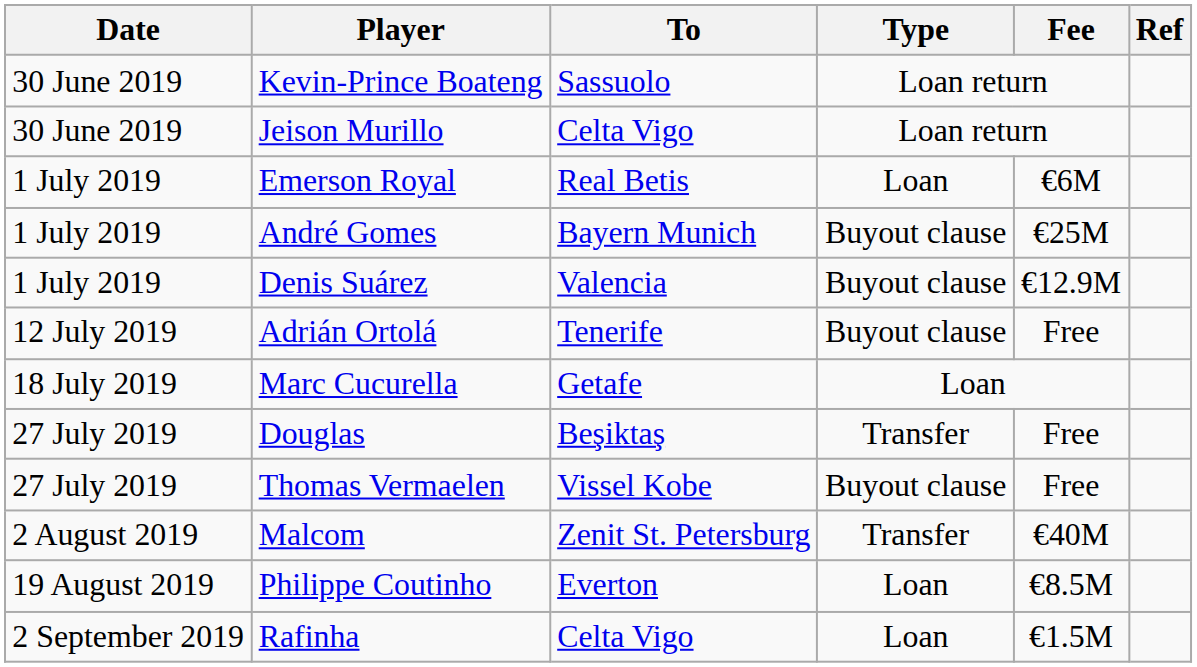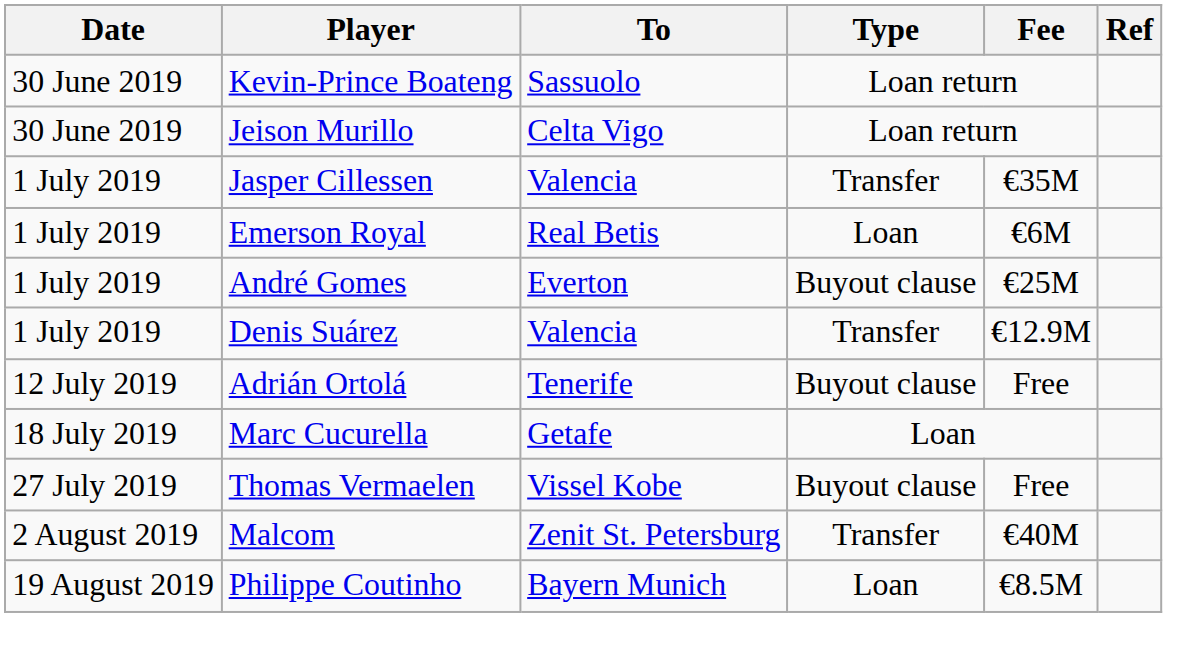 <table class="wikitable">
 <tr>
 <th>Date</th>
 <th>Player</th>
 <th>To</th>
 <th>Type</th>
 <th>Fee</th>
 <th>Ref</th>
 </tr>
 <tr>
 <td>30 June 2019</td>
 <td> <a href='#'>Kevin-Prince Boateng</a></td>
 <td> <a href='#'>Sassuolo</a></td>
 <td style="text-align:center;" colspan="2">Loan return</td>
 <td align=center></td>
 </tr>
 <tr>
 <td>30 June 2019</td>
 <td> <a href='#'>Jeison Murillo</a></td>
 <td><a href='#'>Celta Vigo</a></td>
 <td style="text-align:center;" colspan="2">Loan return</td>
 <td align=center></td>
 </tr>
 <tr>
 <td>1 July 2019</td>
+<td> <a href='#'>Jasper Cillessen</a></td>
+<td><a href='#'>Valencia</a></td>
+<td align=center>Transfer</td>
+<td align=center>€35M</td>
+<td align=center></td>
+</tr>
+<tr>
+<td>1 July 2019</td>
 <td> <a href='#'>Emerson Royal</a></td>
 <td><a href='#'>Real Betis</a></td>
 <td align=center>Loan</td>
 <td align=center>€6M</td>
 <td align=center></td>
 </tr>
 <tr>
 <td>1 July 2019</td>
 <td> <a href='#'>André Gomes</a></td>
-<td> <a href='#'>Bayern Munich</a></td>
+<td> <a href='#'>Everton</a></td>
 <td align=center>Buyout clause</td>
 <td align=center>€25M</td>
 <td align=center></td>
 </tr>
 <tr>
 <td>1 July 2019</td>
 <td> <a href='#'>Denis Suárez</a></td>
 <td><a href='#'>Valencia</a></td>
-<td align=center>Buyout clause</td>
+<td align=center>Transfer</td>
 <td align=center>€12.9M</td>
 <td align=center></td>
 </tr>
 <tr>
 <td>12 July 2019</td>
 <td> <a href='#'>Adrián Ortolá</a></td>
 <td><a href='#'>Tenerife</a></td>
 <td align=center>Buyout clause</td>
 <td align=center>Free</td>
 <td align=center></td>
 </tr>
 <tr>
 <td>18 July 2019</td>
 <td> <a href='#'>Marc Cucurella</a></td>
 <td><a href='#'>Getafe</a></td>
 <td style="text-align:center;" colspan="2">Loan</td>
-<td align=center></td>
-</tr>
-<tr>
-<td>27 July 2019</td>
-<td> <a href='#'>Douglas</a></td>
-<td> <a href='#'>Beşiktaş</a></td>
-<td align=center>Transfer</td>
-<td align=center>Free</td>
 <td align=center></td>
 </tr>
 <tr>
 <td>27 July 2019</td>
 <td> <a href='#'>Thomas Vermaelen</a></td>
 <td> <a href='#'>Vissel Kobe</a></td>
 <td align=center>Buyout clause</td>
 <td align=center>Free</td>
 <td align=center></td>
 </tr>
 <tr>
 <td>2 August 2019</td>
 <td> <a href='#'>Malcom</a></td>
 <td> <a href='#'>Zenit St. Petersburg</a></td>
 <td align=center>Transfer</td>
 <td align=center>€40M</td>
 <td align=center></td>
 </tr>
 <tr>
 <td>19 August 2019</td>
 <td> <a href='#'>Philippe Coutinho</a></td>
-<td> <a href='#'>Everton</a></td>
+<td> <a href='#'>Bayern Munich</a></td>
 <td align=center>Loan</td>
 <td align=center>€8.5M</td>
 <td align=center></td>
 </tr>
-<tr>
-<td>2 September 2019</td>
-<td> <a href='#'>Rafinha</a></td>
-<td><a href='#'>Celta Vigo</a></td>
-<td align=center>Loan</td>
-<td align=center>€1.5M</td>
-<td align=center></td>
-</tr>
 </table>
